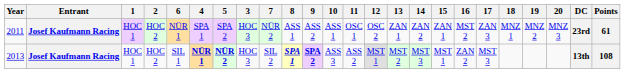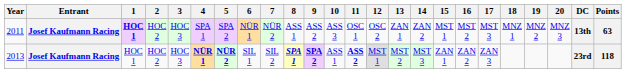 <table class="wikitable" style="text-align:center; font-size:85%">
 <tr>
 <th>Year</th>
 <th>Entrant</th>
 <th>1</th>
 <th>2</th>
-<th>6</th>
+<th>3</th>
 <th>4</th>
 <th>5</th>
-<th>3</th>
+<th>6</th>
 <th>7</th>
 <th>8</th>
 <th>9</th>
 <th>10</th>
 <th>11</th>
 <th>12</th>
 <th>13</th>
 <th>14</th>
 <th>15</th>
 <th>16</th>
 <th>17</th>
 <th>18</th>
 <th>19</th>
 <th>20</th>
 <th>DC</th>
 <th>Points</th>
 </tr>
 <tr>
 <td><a href='#'>2011</a></td>
 <th><a href='#'>Josef Kaufmann Racing</a></th>
-<td style="background:#efcfff;"><a href='#'>HOC<br>1</a><br></td>
+<td style="background:#efcfff;"><strong><a href='#'>HOC<br>1</a><br></strong></td>
 <td style="background:#dfffdf;"><a href='#'>HOC<br>2</a><br></td>
-<td style="background:#ffdf9f;"><a href='#'>NÜR<br>1</a><br></td>
+<td style="background:#dfffdf;"><a href='#'>HOC<br>3</a><br></td>
 <td style="background:#efcfff;"><a href='#'>SPA<br>1</a><br></td>
 <td style="background:#efcfff;"><a href='#'>SPA<br>2</a><br></td>
-<td style="background:#dfffdf;"><a href='#'>HOC<br>3</a><br></td>
+<td style="background:#ffdf9f;"><a href='#'>NÜR<br>1</a><br></td>
 <td style="background:#dfffdf;"><a href='#'>NÜR<br>2</a><br></td>
 <td style="background:#;"><a href='#'>ASS<br>1</a><br></td>
 <td style="background:#;"><a href='#'>ASS<br>2</a><br></td>
-<td style="background:#;"><a href='#'>ASS<br>1</a><br></td>
+<td style="background:#;"><a href='#'>ASS<br>3</a><br></td>
 <td style="background:#;"><a href='#'>OSC<br>1</a><br></td>
 <td style="background:#;"><a href='#'>OSC<br>2</a><br></td>
 <td style="background:#;"><a href='#'>ZAN<br>1</a><br></td>
 <td style="background:#;"><a href='#'>ZAN<br>2</a><br></td>
-<td style="background:#;"><a href='#'>ZAN<br>1</a><br></td>
+<td style="background:#;"><a href='#'>MST<br>1</a><br></td>
 <td style="background:#;"><a href='#'>MST<br>2</a><br></td>
-<td style="background:#;"><a href='#'>ZAN<br>3</a><br></td>
+<td style="background:#;"><a href='#'>MST<br>3</a><br></td>
 <td style="background:#;"><a href='#'>MNZ<br>1</a><br></td>
 <td style="background:#;"><a href='#'>MNZ<br>2</a><br></td>
 <td style="background:#;"><a href='#'>MNZ<br>3</a><br></td>
-<th>23rd</th>
-<th>61</th>
+<th>13th</th>
+<th>63</th>
 </tr>
 <tr>
 <td><a href='#'>2013</a></td>
 <th><a href='#'>Josef Kaufmann Racing</a></th>
 <td style="background:#;"><a href='#'>HOC<br>1</a><br></td>
 <td style="background:#;"><a href='#'>HOC<br>2</a><br></td>
-<td style="background:#;"><a href='#'>SIL<br>1</a><br></td>
+<td style="background:#;"><a href='#'>HOC<br>3</a><br></td>
 <td style="background:#ffdf9f;"><strong><a href='#'>NÜR<br>1</a></strong><br></td>
 <td style="background:#dfffdf;"><strong><a href='#'>NÜR<br>2</a><br></strong></td>
-<td style="background:#;"><a href='#'>HOC<br>3</a><br></td>
+<td style="background:#;"><a href='#'>SIL<br>1</a><br></td>
 <td style="background:#;"><a href='#'>SIL<br>2</a><br></td>
 <td style="background:#ffffbf;"><strong><em><a href='#'>SPA<br>1</a></em></strong><br></td>
 <td style="background:#efcfff;"><strong><a href='#'>SPA<br>2</a></strong><br></td>
-<td style="background:#;"><a href='#'>ASS<br>3</a><br></td>
-<td style="background:#;"><a href='#'>ASS<br>2</a><br></td>
+<td style="background:#;"><a href='#'>ASS<br>1</a><br></td>
+<td style="background:#;"><strong><a href='#'>ASS<br>2</a><br></strong></td>
 <td style="background:#dfdfdf;"><a href='#'>MST<br>1</a><br></td>
 <td style="background:#dfffdf;"><a href='#'>MST<br>2</a><br></td>
 <td style="background:#dfffdf;"><a href='#'>MST<br>3</a><br></td>
-<td style="background:#;"><a href='#'>MST<br>1</a><br></td>
+<td style="background:#;"><a href='#'>ZAN<br>1</a><br></td>
 <td style="background:#;"><a href='#'>ZAN<br>2</a><br></td>
-<td style="background:#;"><a href='#'>MST<br>3</a><br></td>
+<td style="background:#;"><a href='#'>ZAN<br>3</a><br></td>
 <td></td>
 <td></td>
 <td></td>
-<th>13th</th>
-<th>108</th>
+<th>23rd</th>
+<th>118</th>
 </tr>
 </table>
